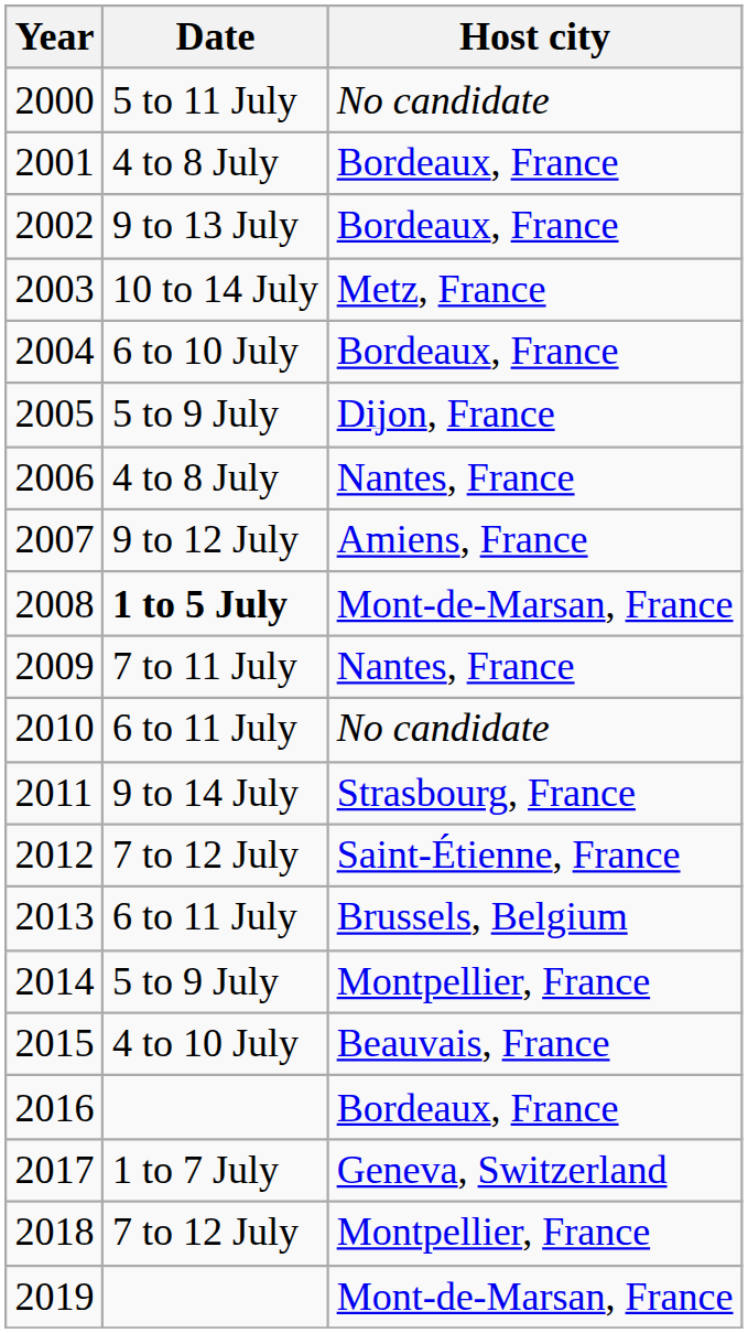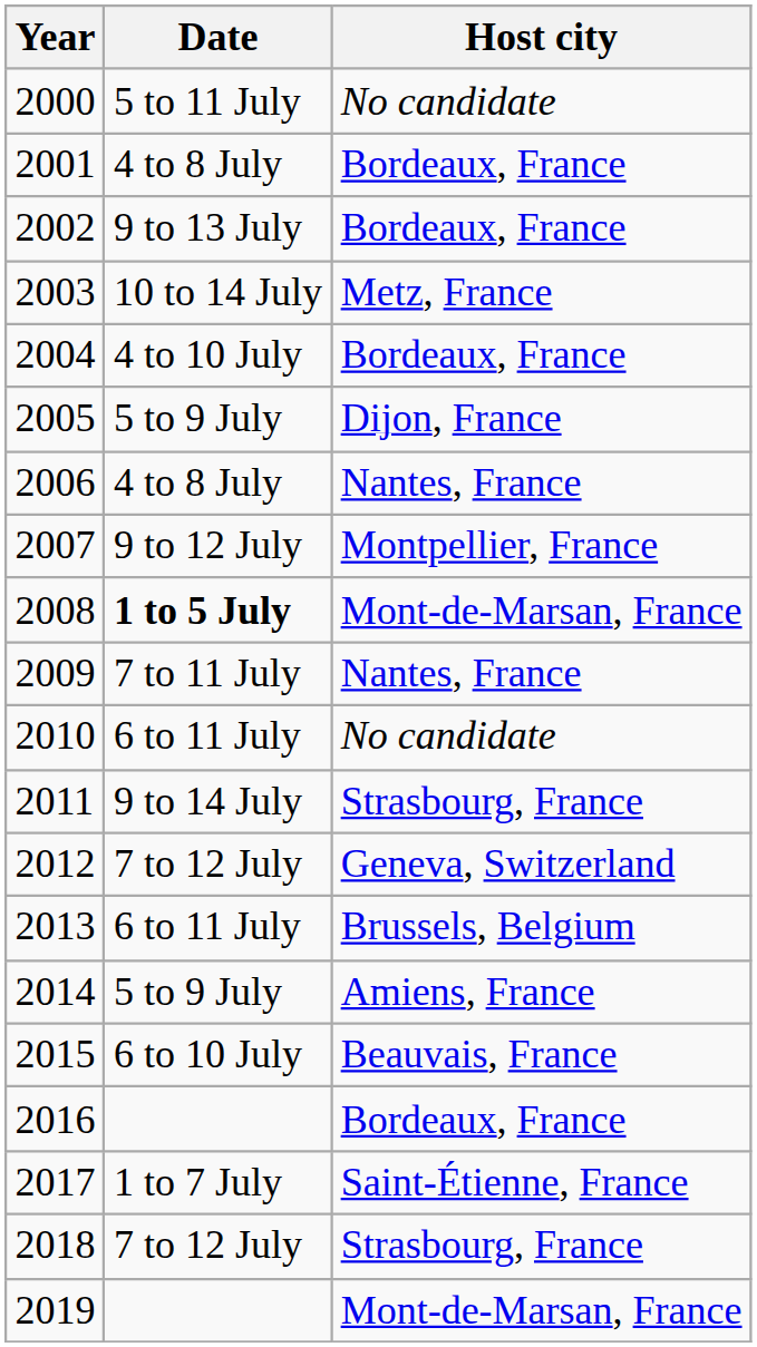 <table class=wikitable>
 <tr>
 <th>Year</th>
 <th>Date</th>
 <th>Host city</th>
 </tr>
 <tr>
 <td>2000</td>
 <td>5 to 11 July</td>
 <td><em>No candidate</em></td>
 </tr>
 <tr>
 <td>2001</td>
 <td>4 to 8 July</td>
 <td><a href='#'>Bordeaux</a>, <a href='#'>France</a></td>
 </tr>
 <tr>
 <td>2002</td>
 <td>9 to 13 July</td>
 <td><a href='#'>Bordeaux</a>, <a href='#'>France</a></td>
 </tr>
 <tr>
 <td>2003</td>
 <td>10 to 14 July</td>
 <td><a href='#'>Metz</a>, <a href='#'>France</a></td>
 </tr>
 <tr>
 <td>2004</td>
-<td>6 to 10 July</td>
+<td>4 to 10 July</td>
 <td><a href='#'>Bordeaux</a>, <a href='#'>France</a></td>
 </tr>
 <tr>
 <td>2005</td>
 <td>5 to 9 July</td>
 <td><a href='#'>Dijon</a>, <a href='#'>France</a></td>
 </tr>
 <tr>
 <td>2006</td>
 <td>4 to 8 July</td>
 <td><a href='#'>Nantes</a>, <a href='#'>France</a></td>
 </tr>
 <tr>
 <td>2007</td>
 <td>9 to 12 July</td>
-<td><a href='#'>Amiens</a>, <a href='#'>France</a></td>
+<td><a href='#'>Montpellier</a>, <a href='#'>France</a></td>
 </tr>
 <tr>
 <td>2008</td>
 <td><strong>1 to 5 July</strong></td>
 <td><a href='#'>Mont-de-Marsan</a>, <a href='#'>France</a></td>
 </tr>
 <tr>
 <td>2009</td>
 <td>7 to 11 July</td>
 <td><a href='#'>Nantes</a>, <a href='#'>France</a></td>
 </tr>
 <tr>
 <td>2010</td>
 <td>6 to 11 July</td>
 <td><em>No candidate</em></td>
 </tr>
 <tr>
 <td>2011</td>
 <td>9 to 14 July</td>
 <td><a href='#'>Strasbourg</a>, <a href='#'>France</a></td>
 </tr>
 <tr>
 <td>2012</td>
 <td>7 to 12 July</td>
-<td><a href='#'>Saint-Étienne</a>, <a href='#'>France</a></td>
+<td><a href='#'>Geneva</a>, <a href='#'>Switzerland</a></td>
 </tr>
 <tr>
 <td>2013</td>
 <td>6 to 11 July</td>
 <td><a href='#'>Brussels</a>, <a href='#'>Belgium</a></td>
 </tr>
 <tr>
 <td>2014</td>
 <td>5 to 9 July</td>
-<td><a href='#'>Montpellier</a>, <a href='#'>France</a></td>
+<td><a href='#'>Amiens</a>, <a href='#'>France</a></td>
 </tr>
 <tr>
 <td>2015</td>
-<td>4 to 10 July</td>
+<td>6 to 10 July</td>
 <td><a href='#'>Beauvais</a>, <a href='#'>France</a></td>
 </tr>
 <tr>
 <td>2016</td>
 <td></td>
 <td><a href='#'>Bordeaux</a>, <a href='#'>France</a></td>
 </tr>
 <tr>
 <td>2017</td>
 <td>1 to 7 July</td>
-<td><a href='#'>Geneva</a>, <a href='#'>Switzerland</a></td>
+<td><a href='#'>Saint-Étienne</a>, <a href='#'>France</a></td>
 </tr>
 <tr>
 <td>2018</td>
 <td>7 to 12 July</td>
-<td><a href='#'>Montpellier</a>, <a href='#'>France</a></td>
+<td><a href='#'>Strasbourg</a>, <a href='#'>France</a></td>
 </tr>
 <tr>
 <td>2019</td>
 <td></td>
 <td><a href='#'>Mont-de-Marsan</a>, <a href='#'>France</a></td>
 </tr>
 </table>
